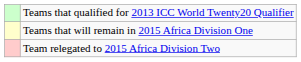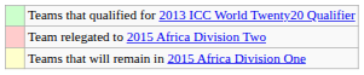 <table class="wikitable">
 <tr>
 <td style="background:#cfc;">    </td>
 <td>Teams that qualified for <a href='#'>2013 ICC World Twenty20 Qualifier</a></td>
 </tr>
 <tr>
+<td style="background:#fcc;">    </td>
+<td>Team relegated to <a href='#'>2015 Africa Division Two</a></td>
+</tr>
+<tr>
 <td style="background:#ffc;">    </td>
 <td>Teams that will remain in <a href='#'>2015 Africa Division One</a></td>
 </tr>
-<tr>
-<td style="background:#fcc;">    </td>
-<td>Team relegated to <a href='#'>2015 Africa Division Two</a></td>
-</tr>
 </table>
